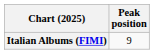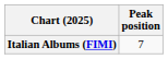 <table class="wikitable sortable plainrowheaders" style="text-align:center">
 <tr>
 <th scope="col">Chart (2025)</th>
 <th scope="col">Peak<br>position</th>
 </tr>
 <tr>
 <th scope="row">Italian Albums (<a href='#'>FIMI</a>)</th>
-<td>9</td>
+<td>7</td>
 </tr>
 </table>
